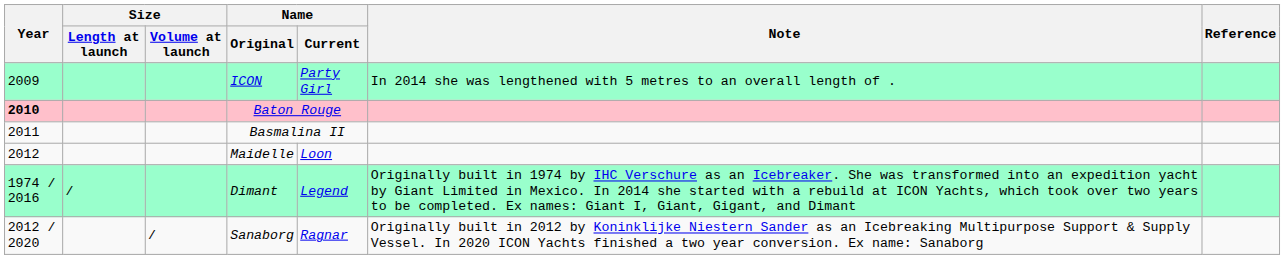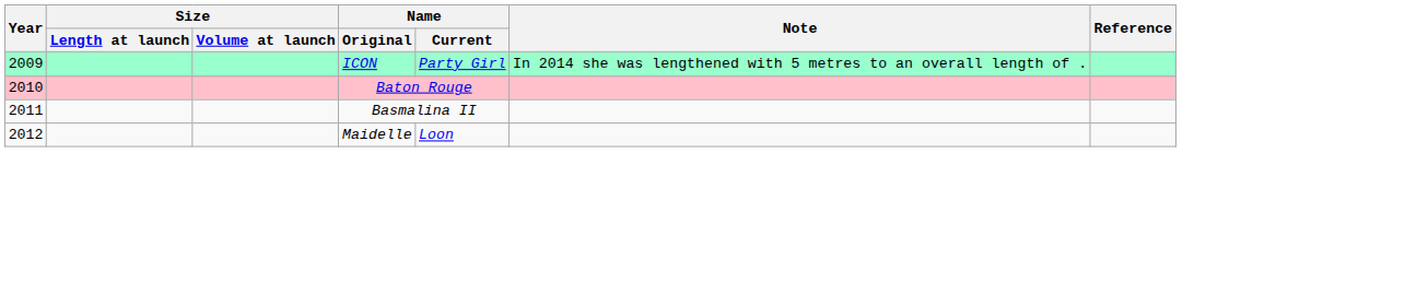 <table class="wikitable sortable">
 <tr style="vertical-align:center">
 <th rowspan="2">Year</th>
 <th colspan="2">Size</th>
 <th colspan="2">Name</th>
 <th rowspan="2">Note</th>
 <th rowspan="2">Reference</th>
 </tr>
 <tr>
 <th><a href='#'>Length</a> at launch</th>
 <th><a href='#'>Volume</a> at launch</th>
 <th>Original</th>
 <th>Current</th>
 </tr>
 <tr style=background-color:#9FC>
 <td>2009</td>
 <td></td>
 <td></td>
 <td><em><a href='#'>ICON</a></em></td>
 <td><em><a href='#'>Party Girl</a></em></td>
 <td>In 2014 she was lengthened with 5 metres to an overall length of .</td>
 <td></td>
 </tr>
 <tr style=background-color:Pink>
-<td><strong>2010</strong></td>
+<td>2010</td>
 <td></td>
 <td></td>
 <td colspan="2" align=center><em><a href='#'>Baton Rouge</a></em></td>
 <td></td>
 <td></td>
 </tr>
 <tr>
 <td>2011</td>
 <td></td>
 <td></td>
 <td colspan="2" align=center><em>Basmalina II</em></td>
 <td></td>
 <td></td>
 </tr>
 <tr>
 <td>2012</td>
 <td></td>
 <td></td>
 <td><em>Maidelle</em></td>
 <td><em><a href='#'>Loon</a></em></td>
 <td></td>
 <td></td>
 </tr>
-<tr style=background-color:#9FC>
-<td>1974 / 2016</td>
-<td> / </td>
-<td></td>
-<td><em>Dimant</em></td>
-<td><em><a href='#'>Legend</a></em></td>
-<td>Originally built in 1974 by <a href='#'>IHC Verschure</a> as an <a href='#'>Icebreaker</a>. She was transformed into an expedition yacht by Giant Limited in Mexico. In 2014 she started with a rebuild at ICON Yachts, which took over two years to be completed. Ex names: Giant I, Giant, Gigant, and Dimant</td>
-<td></td>
-</tr>
-<tr>
-<td>2012 / 2020</td>
-<td></td>
-<td> / </td>
-<td><em>Sanaborg</em></td>
-<td><em><a href='#'>Ragnar</a></em></td>
-<td>Originally built in 2012 by <a href='#'>Koninklijke Niestern Sander</a> as an Icebreaking Multipurpose Support & Supply Vessel. In 2020 ICON Yachts finished a two year conversion. Ex name: Sanaborg</td>
-<td></td>
-</tr>
 </table>
